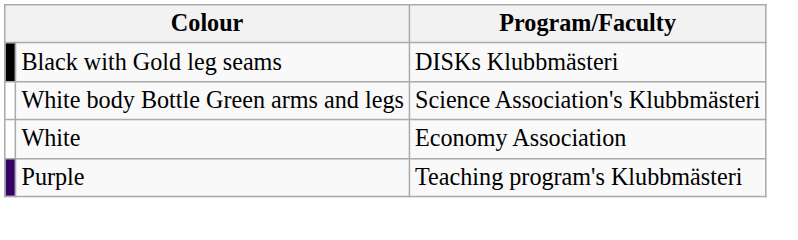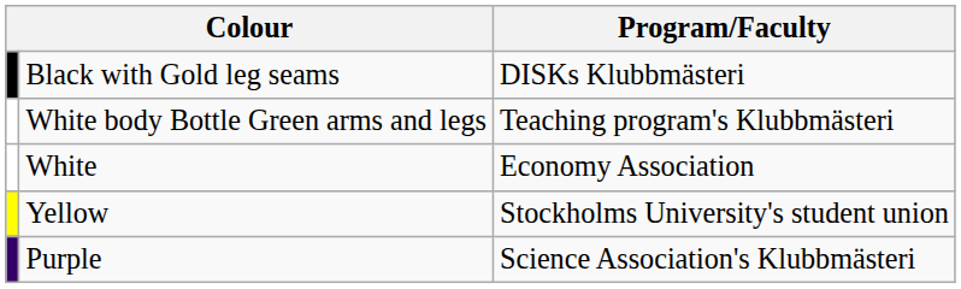 <table class=wikitable>
 <tr>
 <th colspan="2">Colour</th>
 <th>Program/Faculty</th>
 </tr>
 <tr>
 <td style="background:#000000"></td>
 <td>Black with  Gold leg seams</td>
 <td>DISKs Klubbmästeri</td>
 </tr>
 <tr>
 <td style="background:white;"></td>
 <td>White body  Bottle Green arms and legs</td>
-<td>Science Association's Klubbmästeri</td>
+<td>Teaching program's Klubbmästeri</td>
 </tr>
 <tr>
 <td style="background:#ffffff"></td>
 <td>White</td>
 <td>Economy Association</td>
 </tr>
 <tr>
+<td style="background:#ffff00"></td>
+<td>Yellow</td>
+<td>Stockholms University's student union</td>
+</tr>
+<tr>
 <td style="background:#330066"></td>
 <td>Purple</td>
-<td>Teaching program's Klubbmästeri</td>
+<td>Science Association's Klubbmästeri</td>
 </tr>
 </table>
